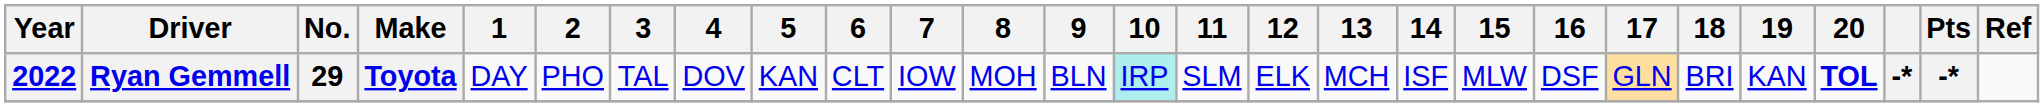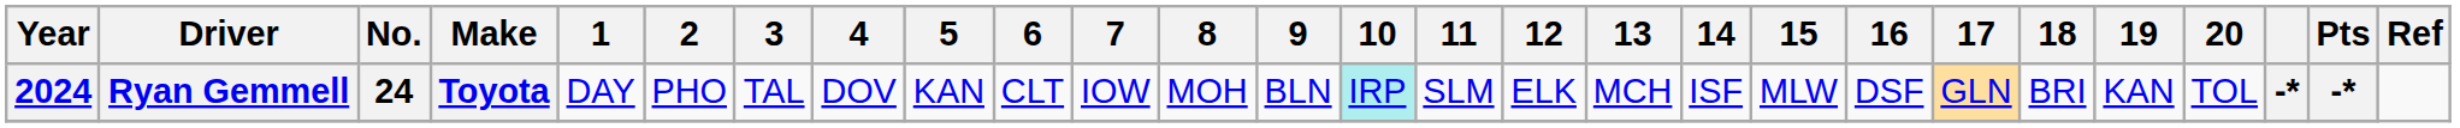 <table class="wikitable" style="text-align:center; font-size:75%">
 <tr>
 <th>Year</th>
 <th>Driver</th>
 <th>No.</th>
 <th>Make</th>
 <th>1</th>
 <th>2</th>
 <th>3</th>
 <th>4</th>
 <th>5</th>
 <th>6</th>
 <th>7</th>
 <th>8</th>
 <th>9</th>
 <th>10</th>
 <th>11</th>
 <th>12</th>
 <th>13</th>
 <th>14</th>
 <th>15</th>
 <th>16</th>
 <th>17</th>
 <th>18</th>
 <th>19</th>
 <th>20</th>
 <th></th>
 <th>Pts</th>
 <th>Ref</th>
 </tr>
 <tr>
-<th><a href='#'>2022</a></th>
+<th><a href='#'>2024</a></th>
 <th><a href='#'>Ryan Gemmell</a></th>
-<th>29</th>
+<th>24</th>
 <th><a href='#'>Toyota</a></th>
 <td><a href='#'>DAY</a></td>
 <td><a href='#'>PHO</a></td>
 <td><a href='#'>TAL</a></td>
 <td><a href='#'>DOV</a></td>
 <td><a href='#'>KAN</a></td>
 <td><a href='#'>CLT</a></td>
 <td><a href='#'>IOW</a></td>
 <td><a href='#'>MOH</a></td>
 <td><a href='#'>BLN</a></td>
 <td style="background: paleturquoise;"><a href='#'>IRP</a></td>
 <td><a href='#'>SLM</a></td>
 <td><a href='#'>ELK</a></td>
 <td><a href='#'>MCH</a></td>
 <td><a href='#'>ISF</a></td>
 <td><a href='#'>MLW</a></td>
 <td><a href='#'>DSF</a></td>
 <td style="background:#FFDF9F;"><a href='#'>GLN</a><br></td>
 <td><a href='#'>BRI</a></td>
 <td><a href='#'>KAN</a></td>
-<td><strong><a href='#'>TOL</a></strong></td>
+<td><a href='#'>TOL</a></td>
 <th>-*</th>
 <th>-*</th>
 </tr>
 <tr>
 </tr>
 </table>
